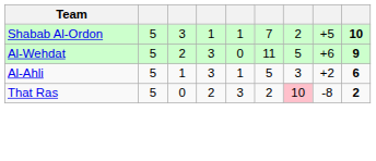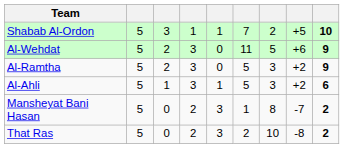 <table class="wikitable" style="text-align: center;">
 <tr>
 <th width=165>Team</th>
 <th width=30></th>
 <th width=30></th>
 <th width=30></th>
 <th width=30></th>
 <th width=30></th>
 <th width=30></th>
 <th width=30></th>
 <th width=30></th>
 </tr>
 <tr bgcolor=#ccffcc>
 <td align=left><a href='#'>Shabab Al-Ordon</a></td>
 <td>5</td>
 <td>3</td>
 <td>1</td>
 <td>1</td>
 <td>7</td>
 <td>2</td>
 <td>+5</td>
 <td><strong>10</strong></td>
 </tr>
 <tr bgcolor=#ccffcc>
 <td align=left><a href='#'>Al-Wehdat</a></td>
 <td>5</td>
 <td>2</td>
 <td>3</td>
 <td>0</td>
 <td>11</td>
 <td>5</td>
 <td>+6</td>
 <td><strong>9</strong></td>
 </tr>
 <tr>
+<td align=left><a href='#'>Al-Ramtha</a></td>
+<td>5</td>
+<td>2</td>
+<td>3</td>
+<td>0</td>
+<td>5</td>
+<td>3</td>
+<td>+2</td>
+<td><strong>9</strong></td>
+</tr>
+<tr>
 <td align=left><a href='#'>Al-Ahli</a></td>
 <td>5</td>
 <td>1</td>
 <td>3</td>
 <td>1</td>
 <td>5</td>
 <td>3</td>
 <td>+2</td>
 <td><strong>6</strong></td>
 </tr>
 <tr>
+<td align=left><a href='#'>Mansheyat Bani Hasan</a></td>
+<td>5</td>
+<td>0</td>
+<td>2</td>
+<td>3</td>
+<td>1</td>
+<td>8</td>
+<td>-7</td>
+<td><strong>2</strong></td>
+</tr>
+<tr>
 <td align=left><a href='#'>That Ras</a></td>
 <td>5</td>
 <td>0</td>
 <td>2</td>
 <td>3</td>
 <td>2</td>
-<td style="background: pink;">10</td>
+<td>10</td>
 <td>-8</td>
 <td><strong>2</strong></td>
 </tr>
 </table>
